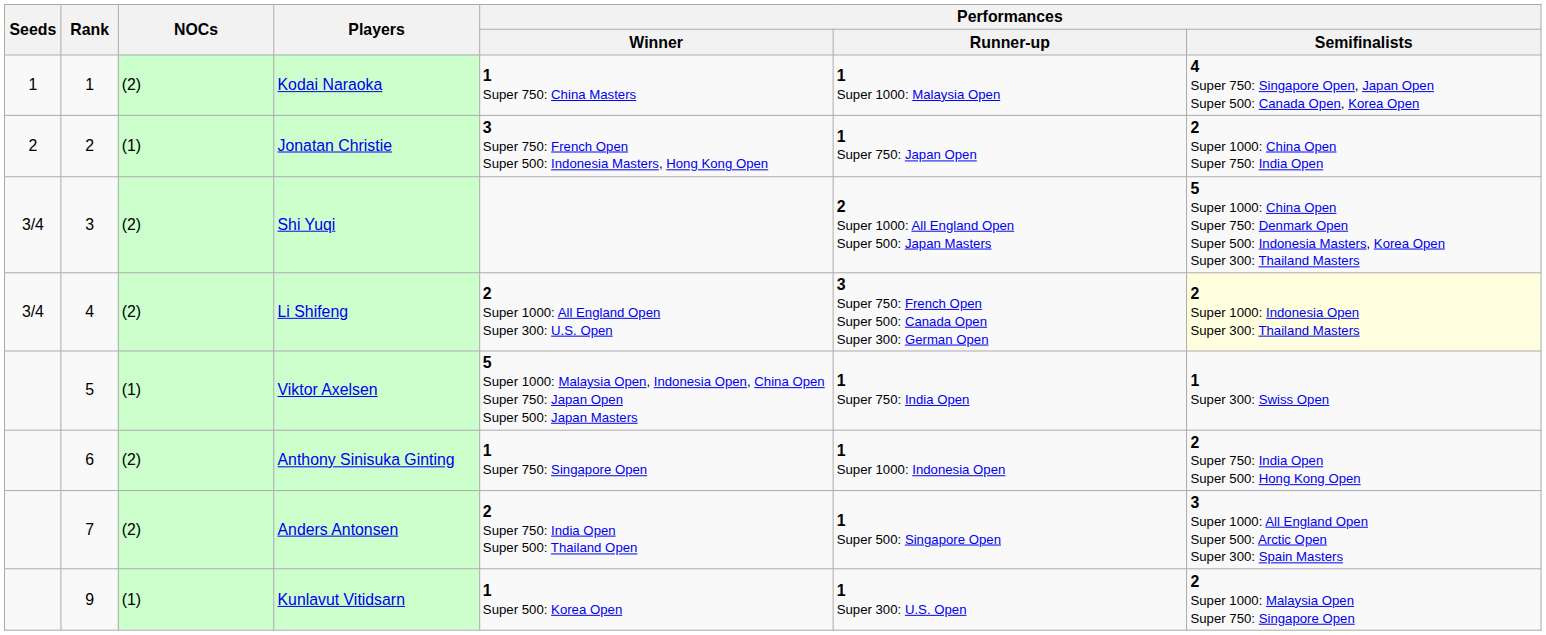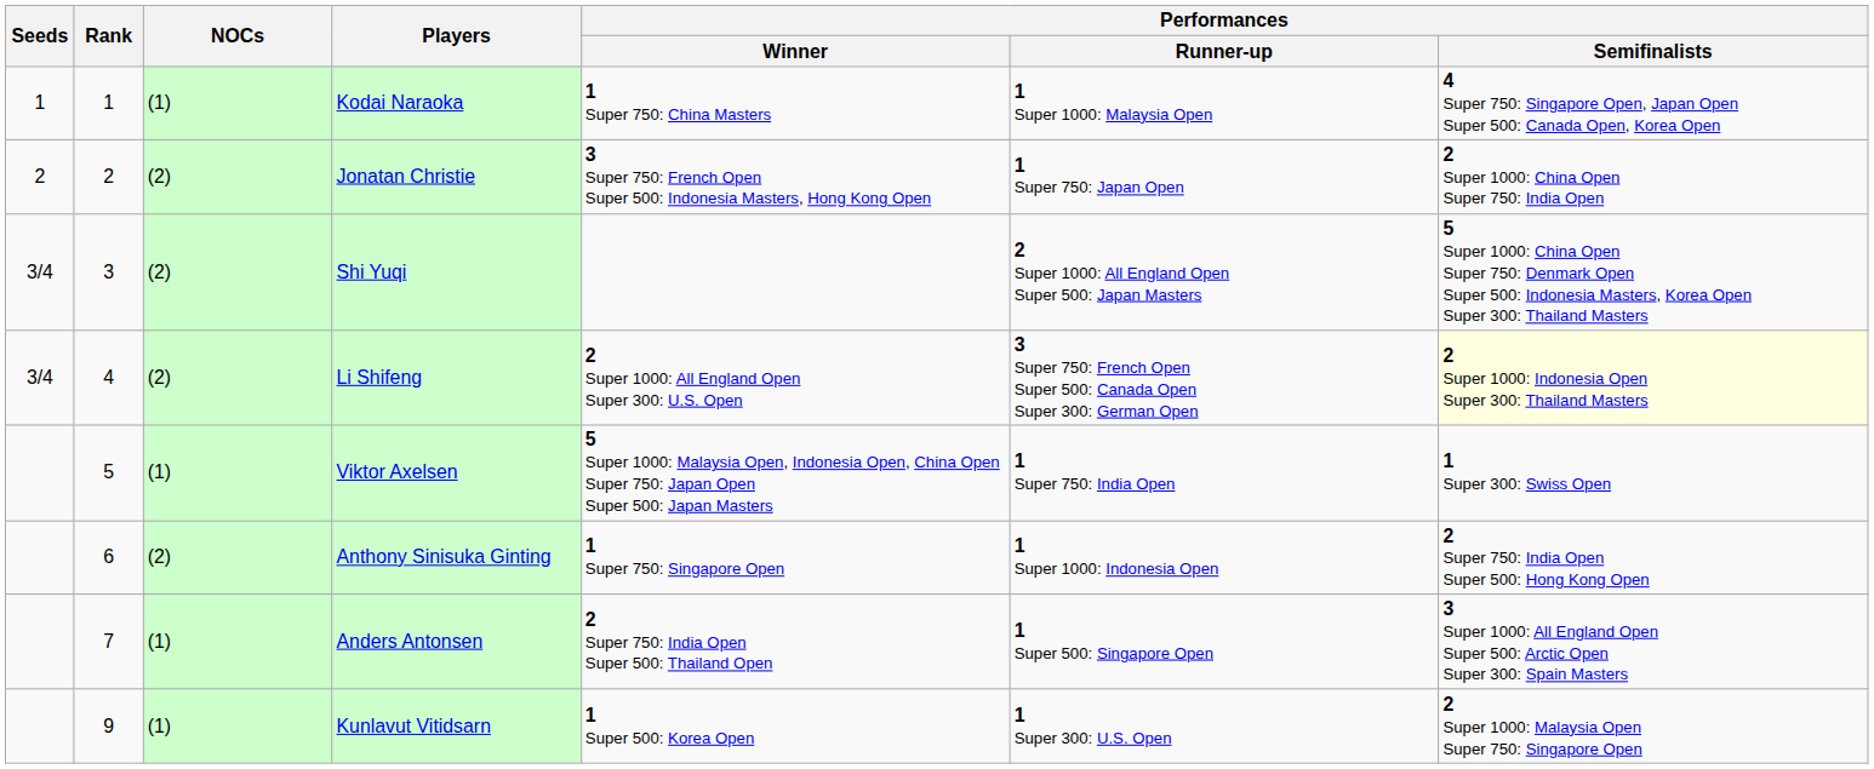 <table class="wikitable" style="text-align:center">
 <tr>
 <th rowspan="2" width="50">Seeds</th>
 <th rowspan="2" width="50">Rank</th>
 <th rowspan="2" width="150">NOCs</th>
 <th rowspan="2" width="200">Players</th>
 <th colspan="3">Performances</th>
 </tr>
 <tr>
 <th width="350">Winner</th>
 <th width="350">Runner-up</th>
 <th width="350">Semifinalists</th>
 </tr>
 <tr>
 <td>1</td>
 <td>1</td>
-<td align="left" bgcolor="#ccffcc"> (2)</td>
+<td align="left" bgcolor="#ccffcc"> (1)</td>
 <td align="left" bgcolor="#ccffcc"><a href='#'>Kodai Naraoka</a></td>
 <td align="left"><strong>1</strong><br><small>Super 750: <a href='#'>China Masters</a></small></td>
 <td align="left"><strong>1</strong><br><small>Super 1000: <a href='#'>Malaysia Open</a></small></td>
 <td align="left"><strong>4</strong><br><small>Super 750: <a href='#'>Singapore Open</a>, <a href='#'>Japan Open</a><br>Super 500: <a href='#'>Canada Open</a>, <a href='#'>Korea Open</a></small></td>
 </tr>
 <tr>
 <td>2</td>
 <td>2</td>
-<td align="left" bgcolor="#ccffcc"> (1)</td>
+<td align="left" bgcolor="#ccffcc"> (2)</td>
 <td align="left" bgcolor="#ccffcc"><a href='#'>Jonatan Christie</a></td>
 <td align="left"><strong>3</strong><br><small>Super 750: <a href='#'>French Open</a><br>Super 500: <a href='#'>Indonesia Masters</a>, <a href='#'>Hong Kong Open</a></small></td>
 <td align="left"><strong>1</strong><br><small>Super 750: <a href='#'>Japan Open</a></small></td>
 <td align="left"><strong>2</strong><br><small>Super 1000: <a href='#'>China Open</a><br>Super 750: <a href='#'>India Open</a></small></td>
 </tr>
 <tr>
 <td>3/4</td>
 <td>3</td>
 <td align="left" bgcolor="#ccffcc"> (2)</td>
 <td align="left" bgcolor="#ccffcc"><a href='#'>Shi Yuqi</a></td>
 <td align="left"></td>
 <td align="left"><strong>2</strong><br><small>Super 1000: <a href='#'>All England Open</a><br>Super 500: <a href='#'>Japan Masters</a></small></td>
 <td align="left"><strong>5</strong><br><small>Super 1000: <a href='#'>China Open</a><br>Super 750: <a href='#'>Denmark Open</a><br>Super 500: <a href='#'>Indonesia Masters</a>, <a href='#'>Korea Open</a><br>Super 300: <a href='#'>Thailand Masters</a></small></td>
 </tr>
 <tr>
 <td>3/4</td>
 <td>4</td>
 <td align="left" bgcolor="#ccffcc"> (2)</td>
 <td align="left" bgcolor="#ccffcc"><a href='#'>Li Shifeng</a></td>
 <td align="left"><strong>2</strong><br><small>Super 1000: <a href='#'>All England Open</a><br>Super 300: <a href='#'>U.S. Open</a></small></td>
 <td align="left"><strong>3</strong><br><small>Super 750: <a href='#'>French Open</a><br>Super 500: <a href='#'>Canada Open</a><br>Super 300: <a href='#'>German Open</a></small></td>
 <td align="left" style="background: lightyellow;"><strong>2</strong><br><small>Super 1000: <a href='#'>Indonesia Open</a><br>Super 300: <a href='#'>Thailand Masters</a></small></td>
 </tr>
 <tr>
 <td></td>
 <td>5</td>
 <td align="left" bgcolor="#ccffcc"> (1)</td>
 <td align="left" bgcolor="#ccffcc"><a href='#'>Viktor Axelsen</a></td>
 <td align="left"><strong>5</strong><br><small>Super 1000: <a href='#'>Malaysia Open</a>, <a href='#'>Indonesia Open</a>, <a href='#'>China Open</a><br>Super 750: <a href='#'>Japan Open</a><br>Super 500: <a href='#'>Japan Masters</a></small></td>
 <td align="left"><strong>1</strong><br><small>Super 750: <a href='#'>India Open</a></small></td>
 <td align="left"><strong>1</strong><br><small>Super 300: <a href='#'>Swiss Open</a></small></td>
 </tr>
 <tr>
 <td></td>
 <td>6</td>
 <td align="left" bgcolor="#ccffcc"> (2)</td>
 <td align="left" bgcolor="#ccffcc"><a href='#'>Anthony Sinisuka Ginting</a></td>
 <td align="left"><strong>1</strong><br><small>Super 750: <a href='#'>Singapore Open</a></small></td>
 <td align="left"><strong>1</strong><br><small>Super 1000: <a href='#'>Indonesia Open</a></small></td>
 <td align="left"><strong>2</strong><br><small>Super 750: <a href='#'>India Open</a><br>Super 500: <a href='#'>Hong Kong Open</a></small></td>
 </tr>
 <tr>
 <td></td>
 <td>7</td>
-<td align="left" bgcolor="#ccffcc"> (2)</td>
+<td align="left" bgcolor="#ccffcc"> (1)</td>
 <td align="left" bgcolor="#ccffcc"><a href='#'>Anders Antonsen</a></td>
 <td align="left"><strong>2</strong><br><small>Super 750: <a href='#'>India Open</a><br>Super 500: <a href='#'>Thailand Open</a></small></td>
 <td align="left"><strong>1</strong><br><small>Super 500: <a href='#'>Singapore Open</a></small></td>
 <td align="left"><strong>3</strong><br><small>Super 1000: <a href='#'>All England Open</a><br>Super 500: <a href='#'>Arctic Open</a><br>Super 300: <a href='#'>Spain Masters</a></small></td>
 </tr>
 <tr>
 <td></td>
 <td>9</td>
 <td align="left" bgcolor="#ccffcc"> (1)</td>
 <td align="left" bgcolor="#ccffcc"><a href='#'>Kunlavut Vitidsarn</a></td>
 <td align="left"><strong>1</strong><br><small>Super 500: <a href='#'>Korea Open</a></small></td>
 <td align="left"><strong>1</strong><br><small>Super 300: <a href='#'>U.S. Open</a></small></td>
 <td align="left"><strong>2</strong><br><small>Super 1000: <a href='#'>Malaysia Open</a><br>Super 750: <a href='#'>Singapore Open</a></small></td>
 </tr>
 </table>
